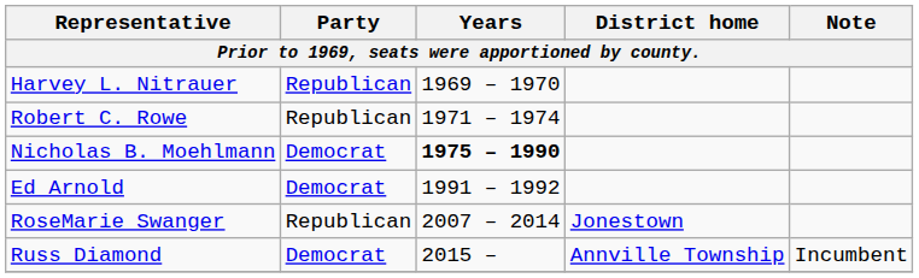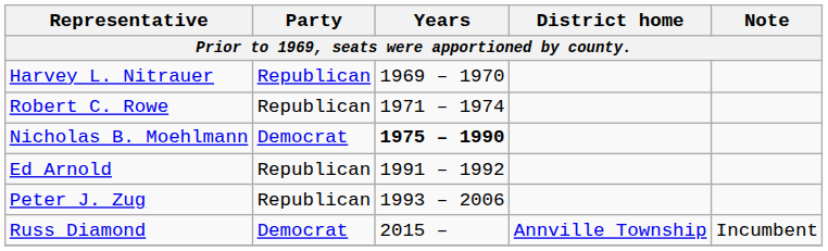 <table class=wikitable>
 <tr valign=bottom>
 <th>Representative</th>
 <th>Party</th>
 <th>Years</th>
 <th>District home</th>
 <th>Note</th>
 </tr>
 <tr>
 <th colspan=5 style="font-size: 80%;"><em>Prior to 1969, seats were apportioned by county.</em></th>
 </tr>
 <tr>
 <td><a href='#'>Harvey L. Nitrauer</a></td>
 <td><a href='#'>Republican</a></td>
 <td>1969 – 1970</td>
 <td></td>
 <td></td>
 </tr>
 <tr>
 <td><a href='#'>Robert C. Rowe</a></td>
 <td>Republican</td>
 <td>1971 – 1974</td>
 <td></td>
 <td></td>
 </tr>
 <tr>
 <td><a href='#'>Nicholas B. Moehlmann</a></td>
 <td><a href='#'>Democrat</a></td>
 <td><strong>1975 – 1990</strong></td>
 <td></td>
 <td></td>
 </tr>
 <tr>
 <td><a href='#'>Ed Arnold</a></td>
-<td><a href='#'>Democrat</a></td>
+<td>Republican</td>
 <td>1991 – 1992</td>
 <td></td>
 <td></td>
 </tr>
 <tr>
-<td><a href='#'>RoseMarie Swanger</a></td>
+<td><a href='#'>Peter J. Zug</a></td>
 <td>Republican</td>
-<td>2007 – 2014</td>
-<td><a href='#'>Jonestown</a></td>
+<td>1993 – 2006</td>
+<td></td>
 <td></td>
 </tr>
 <tr>
 <td><a href='#'>Russ Diamond</a></td>
 <td><a href='#'>Democrat</a></td>
 <td>2015 –</td>
 <td><a href='#'>Annville Township</a></td>
 <td>Incumbent</td>
 </tr>
 <tr>
 </tr>
 </table>
